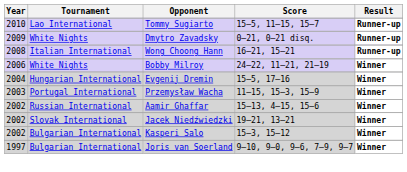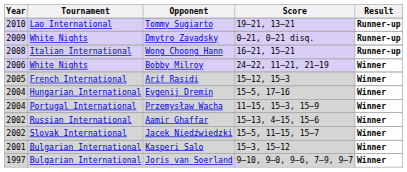 <table class="sortable wikitable" style="font-size: 90%;">
 <tr>
 <th>Year</th>
 <th>Tournament</th>
 <th>Opponent</th>
 <th>Score</th>
 <th>Result</th>
 </tr>
 <tr>
 </tr>
 <tr style="background:#D8CEF6">
 <td align="center">2010</td>
 <td align="left"><a href='#'>Lao International</a></td>
 <td align="left"> <a href='#'>Tommy Sugiarto</a></td>
-<td align="left">15–5, 11–15, 15–7</td>
+<td align="left">19–21, 13–21</td>
 <td style="text-align:left; background:white"> <strong>Runner-up</strong></td>
 </tr>
 <tr>
 </tr>
 <tr style="background:#D8CEF6">
 <td align="center">2009</td>
 <td align="left"><a href='#'>White Nights</a></td>
 <td align="left"> <a href='#'>Dmytro Zavadsky</a></td>
 <td align="left">0–21, 0–21 disq.</td>
 <td style="text-align:left; background:white"> <strong>Runner-up</strong></td>
 </tr>
 <tr>
 </tr>
 <tr style="background:#D8CEF6">
 <td align="center">2008</td>
 <td align="left"><a href='#'>Italian International</a></td>
 <td align="left"> <a href='#'>Wong Choong Hann</a></td>
 <td align="left">16–21, 15–21</td>
 <td style="text-align:left; background:white"> <strong>Runner-up</strong></td>
 </tr>
 <tr>
 </tr>
 <tr style="background:#D8CEF6">
 <td align="center">2006</td>
 <td align="left"><a href='#'>White Nights</a></td>
 <td align="left"> <a href='#'>Bobby Milroy</a></td>
 <td align="left">24–22, 11–21, 21–19</td>
 <td style="text-align:left; background:white"> <strong>Winner</strong></td>
 </tr>
 <tr>
 </tr>
+<tr style="background:#D5D5D5">
+<td align="center">2005</td>
+<td align="left"><a href='#'>French International</a></td>
+<td align="left"> <a href='#'>Arif Rasidi</a></td>
+<td align="left">15–12, 15–3</td>
+<td style="text-align:left; background:white"> <strong>Winner</strong></td>
+</tr>
 <tr>
 </tr>
 <tr style="background:#D5D5D5">
 <td align="center">2004</td>
 <td align="left"><a href='#'>Hungarian International</a></td>
 <td align="left"> <a href='#'>Evgenij Dremin</a></td>
 <td align="left">15–5, 17–16</td>
 <td style="text-align:left; background:white"> <strong>Winner</strong></td>
 </tr>
 <tr>
 </tr>
 <tr style="background:#D5D5D5">
-<td align="center">2003</td>
+<td align="center">2004</td>
 <td align="left"><a href='#'>Portugal International</a></td>
 <td align="left"> <a href='#'>Przemysław Wacha</a></td>
 <td align="left">11–15, 15–3, 15–9</td>
 <td style="text-align:left; background:white"> <strong>Winner</strong></td>
 </tr>
 <tr>
 </tr>
 <tr style="background:#D5D5D5">
 <td align="center">2002</td>
 <td align="left"><a href='#'>Russian International</a></td>
 <td align="left"> <a href='#'>Aamir Ghaffar</a></td>
 <td align="left">15–13, 4–15, 15–6</td>
 <td style="text-align:left; background:white"> <strong>Winner</strong></td>
 </tr>
 <tr>
 </tr>
 <tr style="background:#D5D5D5">
 <td align="center">2002</td>
 <td align="left"><a href='#'>Slovak International</a></td>
 <td align="left"> <a href='#'>Jacek Niedźwiedzki</a></td>
-<td align="left">19–21, 13–21</td>
+<td align="left">15–5, 11–15, 15–7</td>
 <td style="text-align:left; background:white"> <strong>Winner</strong></td>
 </tr>
 <tr>
 </tr>
 <tr style="background:#D5D5D5">
-<td align="center">2002</td>
+<td align="center">2001</td>
 <td align="left"><a href='#'>Bulgarian International</a></td>
 <td align="left"> <a href='#'>Kasperi Salo</a></td>
 <td align="left">15–3, 15–12</td>
 <td style="text-align:left; background:white"> <strong>Winner</strong></td>
 </tr>
 <tr>
 </tr>
 <tr style="background:#D5D5D5">
 <td align="center">1997</td>
 <td align="left"><a href='#'>Bulgarian International</a></td>
 <td align="left"> <a href='#'>Joris van Soerland</a></td>
 <td align="left">9–10, 9–0, 9–6, 7–9, 9–7</td>
 <td style="text-align:left; background:white"> <strong>Winner</strong></td>
 </tr>
 </table>
